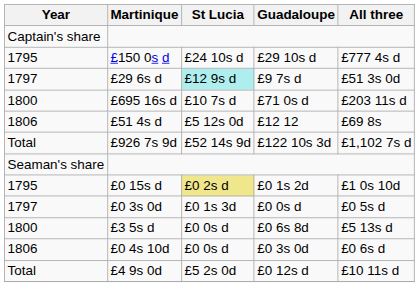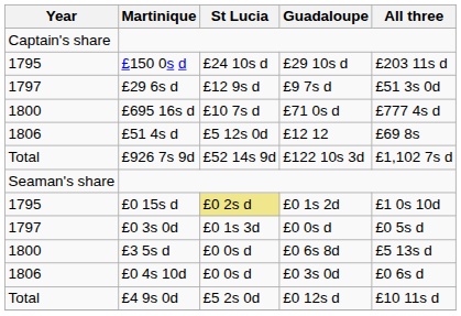 <table class="sortable wikitable">
 <tr>
 <th>Year</th>
 <th>Martinique</th>
 <th>St Lucia</th>
 <th>Guadaloupe</th>
 <th>All three</th>
 </tr>
 <tr>
 <td>Captain's share</td>
 </tr>
 <tr>
 <td>1795</td>
 <td><a href='#'>£</a>150 0<a href='#'>s</a> <a href='#'>d</a></td>
 <td>£24 10s d</td>
 <td>£29 10s d</td>
-<td>£777 4s d</td>
+<td>£203 11s d</td>
 </tr>
 <tr>
 <td>1797</td>
 <td>£29 6s d</td>
-<td style="background: paleturquoise;">£12 9s d</td>
+<td>£12 9s d</td>
 <td>£9 7s d</td>
 <td>£51 3s 0d</td>
 </tr>
 <tr>
 <td>1800</td>
 <td>£695 16s d</td>
 <td>£10 7s d</td>
 <td>£71 0s d</td>
-<td>£203 11s d</td>
+<td>£777 4s d</td>
 </tr>
 <tr>
 <td>1806</td>
 <td>£51 4s d</td>
 <td>£5 12s 0d</td>
 <td>£12 12 </td>
 <td>£69 8s </td>
 </tr>
 <tr>
 <td>Total</td>
 <td>£926 7s 9d</td>
 <td>£52 14s 9d</td>
 <td>£122 10s 3d</td>
 <td>£1,102 7s d</td>
 </tr>
 <tr>
 <td>Seaman's share</td>
 </tr>
 <tr>
 <td>1795</td>
 <td>£0 15s d</td>
 <td style="background: khaki;">£0 2s d</td>
 <td>£0 1s 2d</td>
 <td>£1 0s 10d</td>
 </tr>
 <tr>
 <td>1797</td>
 <td>£0 3s 0d</td>
 <td>£0 1s 3d</td>
 <td>£0 0s d</td>
 <td>£0 5s d</td>
 </tr>
 <tr>
 <td>1800</td>
 <td>£3 5s d</td>
 <td>£0 0s d</td>
 <td>£0 6s 8d</td>
 <td>£5 13s d</td>
 </tr>
 <tr>
 <td>1806</td>
 <td>£0 4s 10d</td>
 <td>£0 0s d</td>
 <td>£0 3s 0d</td>
 <td>£0 6s d</td>
 </tr>
 <tr>
 <td>Total</td>
 <td>£4 9s 0d</td>
 <td>£5 2s 0d</td>
 <td>£0 12s d</td>
 <td>£10 11s d</td>
 </tr>
 <tr>
 </tr>
 </table>
